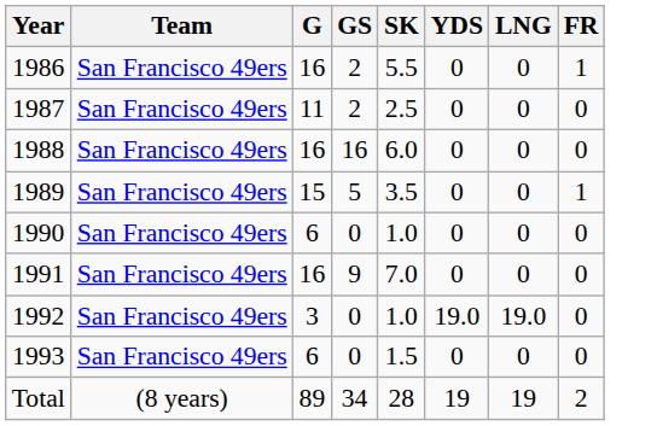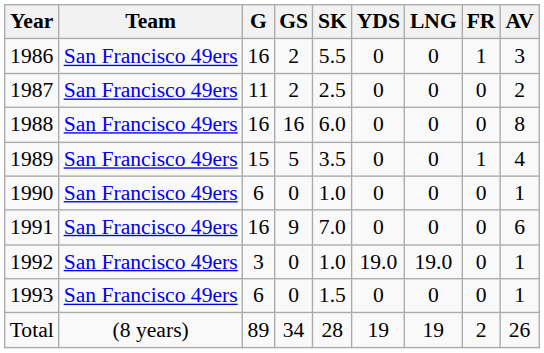 <table class="wikitable">
 <tr style="text-align:center;">
 <th>Year</th>
 <th>Team</th>
 <th>G</th>
 <th>GS</th>
 <th>SK</th>
 <th>YDS</th>
 <th>LNG</th>
 <th>FR</th>
+<th>AV</th>
 </tr>
 <tr style="text-align:center;">
 <td>1986</td>
 <td><a href='#'>San Francisco 49ers</a></td>
 <td>16</td>
 <td>2</td>
 <td>5.5</td>
 <td>0</td>
 <td>0</td>
 <td>1</td>
+<td>3</td>
 </tr>
 <tr style="text-align:center;">
 <td>1987</td>
 <td><a href='#'>San Francisco 49ers</a></td>
 <td>11</td>
 <td>2</td>
 <td>2.5</td>
 <td>0</td>
 <td>0</td>
 <td>0</td>
+<td>2</td>
 </tr>
 <tr style="text-align:center;">
 <td>1988</td>
 <td><a href='#'>San Francisco 49ers</a></td>
 <td>16</td>
 <td>16</td>
 <td>6.0</td>
 <td>0</td>
 <td>0</td>
 <td>0</td>
+<td>8</td>
 </tr>
 <tr style="text-align:center;">
 <td>1989</td>
 <td><a href='#'>San Francisco 49ers</a></td>
 <td>15</td>
 <td>5</td>
 <td>3.5</td>
 <td>0</td>
 <td>0</td>
 <td>1</td>
+<td>4</td>
 </tr>
 <tr style="text-align:center;">
 <td>1990</td>
 <td><a href='#'>San Francisco 49ers</a></td>
 <td>6</td>
 <td>0</td>
 <td>1.0</td>
 <td>0</td>
 <td>0</td>
 <td>0</td>
+<td>1</td>
 </tr>
 <tr style="text-align:center;">
 <td>1991</td>
 <td><a href='#'>San Francisco 49ers</a></td>
 <td>16</td>
 <td>9</td>
 <td>7.0</td>
 <td>0</td>
 <td>0</td>
 <td>0</td>
+<td>6</td>
 </tr>
 <tr style="text-align:center;">
 <td>1992</td>
 <td><a href='#'>San Francisco 49ers</a></td>
 <td>3</td>
 <td>0</td>
 <td>1.0</td>
 <td>19.0</td>
 <td>19.0</td>
 <td>0</td>
+<td>1</td>
 </tr>
 <tr style="text-align:center;">
 <td>1993</td>
 <td><a href='#'>San Francisco 49ers</a></td>
 <td>6</td>
 <td>0</td>
 <td>1.5</td>
 <td>0</td>
 <td>0</td>
 <td>0</td>
+<td>1</td>
 </tr>
 <tr style="text-align:center;">
 <td>Total</td>
 <td>(8 years)</td>
 <td>89</td>
 <td>34</td>
 <td>28</td>
 <td>19</td>
 <td>19</td>
 <td>2</td>
+<td>26</td>
 </tr>
 </table>
